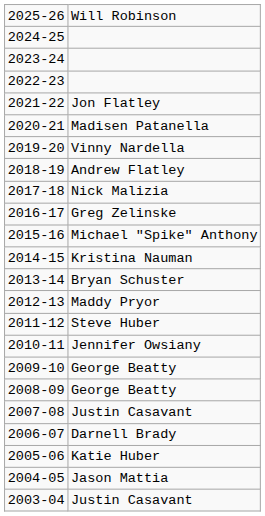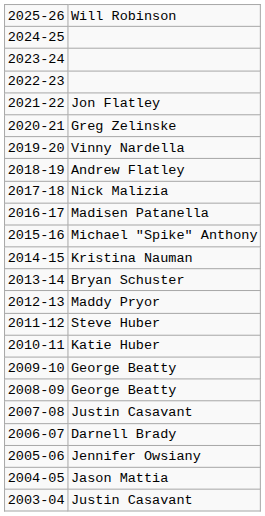 <table class="wikitable">
 <tr>
 <td>2025-26</td>
 <td>Will Robinson</td>
 </tr>
 <tr>
 <td>2024-25</td>
 <td></td>
 </tr>
 <tr>
 <td>2023-24</td>
 <td></td>
 </tr>
 <tr>
 <td>2022-23</td>
 <td></td>
 </tr>
 <tr>
 <td>2021-22</td>
 <td>Jon Flatley</td>
 </tr>
 <tr>
 <td>2020-21</td>
-<td>Madisen Patanella</td>
+<td>Greg Zelinske</td>
 </tr>
 <tr>
 <td>2019-20</td>
 <td>Vinny Nardella</td>
 </tr>
 <tr>
 <td>2018-19</td>
 <td>Andrew Flatley</td>
 </tr>
 <tr>
 <td>2017-18</td>
 <td>Nick Malizia</td>
 </tr>
 <tr>
 <td>2016-17</td>
-<td>Greg Zelinske</td>
+<td>Madisen Patanella</td>
 </tr>
 <tr>
 <td>2015-16</td>
 <td>Michael "Spike" Anthony</td>
 </tr>
 <tr>
 <td>2014-15</td>
 <td>Kristina Nauman</td>
 </tr>
 <tr>
 <td>2013-14</td>
 <td>Bryan Schuster</td>
 </tr>
 <tr>
 <td>2012-13</td>
 <td>Maddy Pryor</td>
 </tr>
 <tr>
 <td>2011-12</td>
 <td>Steve Huber</td>
 </tr>
 <tr>
 <td>2010-11</td>
-<td>Jennifer Owsiany</td>
+<td>Katie Huber</td>
 </tr>
 <tr>
 <td>2009-10</td>
 <td>George Beatty</td>
 </tr>
 <tr>
 <td>2008-09</td>
 <td>George Beatty</td>
 </tr>
 <tr>
 <td>2007-08</td>
 <td>Justin Casavant</td>
 </tr>
 <tr>
 <td>2006-07</td>
 <td>Darnell Brady</td>
 </tr>
 <tr>
 <td>2005-06</td>
-<td>Katie Huber</td>
+<td>Jennifer Owsiany</td>
 </tr>
 <tr>
 <td>2004-05</td>
 <td>Jason Mattia</td>
 </tr>
 <tr>
 <td>2003-04</td>
 <td>Justin Casavant</td>
 </tr>
 </table>
